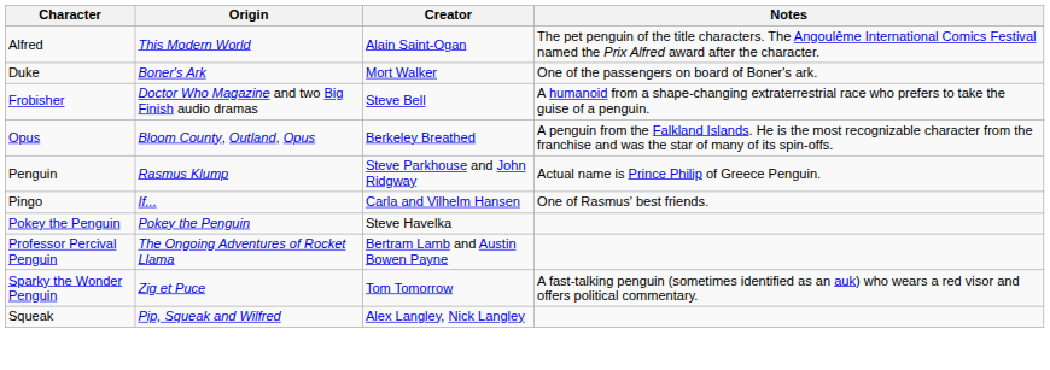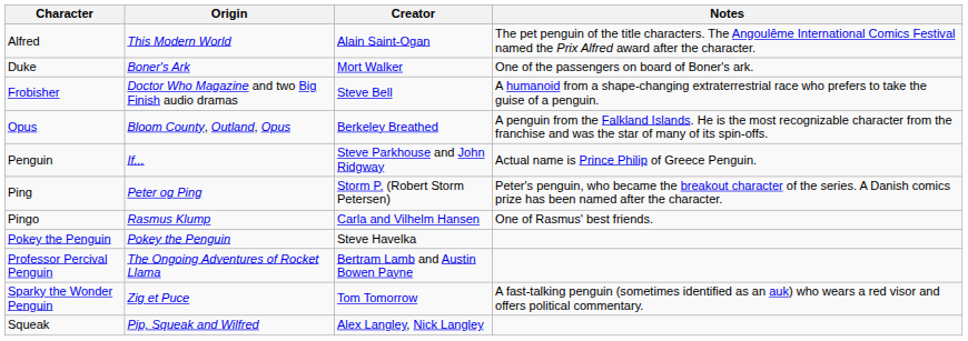 <table class="wikitable sortable">
 <tr>
 <th>Character</th>
 <th>Origin</th>
 <th>Creator</th>
 <th>Notes</th>
 </tr>
 <tr>
 <td>Alfred</td>
 <td><em><a href='#'>This Modern World</a></em></td>
 <td><a href='#'>Alain Saint-Ogan</a></td>
 <td>The pet penguin of the title characters. The <a href='#'>Angoulême International Comics Festival</a> named the <em>Prix Alfred</em> award after the character.</td>
 </tr>
 <tr>
 <td>Duke</td>
 <td><em><a href='#'>Boner's Ark</a></em></td>
 <td><a href='#'>Mort Walker</a></td>
 <td>One of the passengers on board of Boner's ark.</td>
 </tr>
 <tr>
 <td><a href='#'>Frobisher</a></td>
 <td><em><a href='#'>Doctor Who Magazine</a></em> and two <a href='#'>Big Finish</a> audio dramas</td>
 <td><a href='#'>Steve Bell</a></td>
 <td>A <a href='#'>humanoid</a> from a shape-changing extraterrestrial race who prefers to take the guise of a penguin.</td>
 </tr>
 <tr>
 <td><a href='#'>Opus</a></td>
 <td><em><a href='#'>Bloom County</a></em>, <em><a href='#'>Outland</a></em>, <em><a href='#'>Opus</a></em></td>
 <td><a href='#'>Berkeley Breathed</a></td>
 <td>A penguin from the <a href='#'>Falkland Islands</a>. He is the most recognizable character from the franchise and was the star of many of its spin-offs.</td>
 </tr>
 <tr>
 <td>Penguin</td>
-<td><em><a href='#'>Rasmus Klump</a></em></td>
+<td><em><a href='#'>If...</a></em></td>
 <td><a href='#'>Steve Parkhouse</a> and <a href='#'>John Ridgway</a></td>
 <td>Actual name is <a href='#'>Prince Philip</a> of Greece Penguin.</td>
 </tr>
 <tr>
+<td>Ping</td>
+<td><em><a href='#'>Peter og Ping</a></em></td>
+<td><a href='#'>Storm P.</a> (Robert Storm Petersen)</td>
+<td>Peter's penguin, who became the <a href='#'>breakout character</a> of the series. A Danish comics prize has been named after the character.</td>
+</tr>
+<tr>
 <td>Pingo</td>
-<td><em><a href='#'>If...</a></em></td>
+<td><em><a href='#'>Rasmus Klump</a></em></td>
 <td><a href='#'>Carla and Vilhelm Hansen</a></td>
 <td>One of Rasmus' best friends.</td>
 </tr>
 <tr>
 <td><a href='#'>Pokey the Penguin</a></td>
 <td><em><a href='#'>Pokey the Penguin</a></em></td>
 <td>Steve Havelka</td>
 <td></td>
 </tr>
 <tr>
 <td><a href='#'>Professor Percival Penguin</a></td>
 <td><em><a href='#'>The Ongoing Adventures of Rocket Llama</a></em></td>
 <td><a href='#'>Bertram Lamb</a> and <a href='#'>Austin Bowen Payne</a></td>
 <td></td>
 </tr>
 <tr>
 <td><a href='#'>Sparky the Wonder Penguin</a></td>
 <td><em><a href='#'>Zig et Puce</a></em></td>
 <td><a href='#'>Tom Tomorrow</a></td>
 <td>A fast-talking penguin (sometimes identified as an <a href='#'>auk</a>) who wears a red visor and offers political commentary.</td>
 </tr>
 <tr>
 <td>Squeak</td>
 <td><em><a href='#'>Pip, Squeak and Wilfred</a></em></td>
 <td><a href='#'>Alex Langley</a>, <a href='#'>Nick Langley</a></td>
 <td></td>
 </tr>
 </table>
